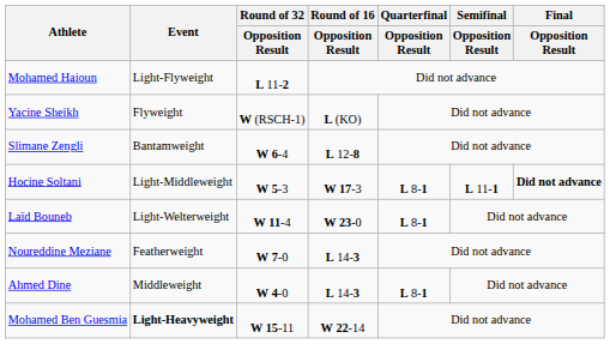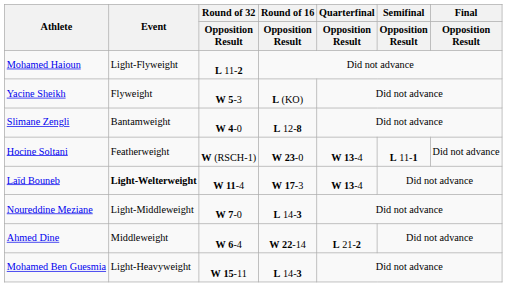 <table class=wikitable style=font-size:90%>
 <tr>
 <th rowspan=2>Athlete</th>
 <th rowspan=2>Event</th>
 <th>Round of 32</th>
 <th>Round of 16</th>
 <th>Quarterfinal</th>
 <th>Semifinal</th>
 <th>Final</th>
 </tr>
 <tr>
 <th>Opposition<br>Result</th>
 <th>Opposition<br>Result</th>
 <th>Opposition<br>Result</th>
 <th>Opposition<br>Result</th>
 <th>Opposition<br>Result</th>
 </tr>
 <tr>
 <td><a href='#'>Mohamed Haioun</a></td>
 <td>Light-Flyweight</td>
 <td align=center><br><strong>L</strong> 11-<strong>2</strong></td>
 <td colspan=4 align=center>Did not advance</td>
 </tr>
 <tr>
 <td><a href='#'>Yacine Sheikh</a></td>
 <td>Flyweight</td>
-<td align=center><br><strong>W</strong> (RSCH-1)</td>
+<td align=center><br><strong>W</strong> <strong>5</strong>-3</td>
 <td align=center><br><strong>L</strong> (KO)</td>
 <td colspan=3 align=center>Did not advance</td>
 </tr>
 <tr>
 <td><a href='#'>Slimane Zengli</a></td>
 <td>Bantamweight</td>
-<td align=center><br><strong>W</strong> <strong>6</strong>-4</td>
+<td align=center><br><strong>W</strong> <strong>4</strong>-0</td>
 <td align=center><br><strong>L</strong> 12-<strong>8</strong></td>
 <td colspan=3 align=center>Did not advance</td>
 </tr>
 <tr>
 <td><a href='#'>Hocine Soltani</a></td>
-<td>Light-Middleweight</td>
-<td align=center><br><strong>W</strong> <strong>5</strong>-3</td>
-<td align=center><br><strong>W</strong> <strong>17</strong>-3</td>
-<td align=center><br><strong>L</strong> 8-<strong>1</strong></td>
+<td>Featherweight</td>
+<td align=center><br><strong>W</strong> (RSCH-1)</td>
+<td align=center><br><strong>W</strong> <strong>23</strong>-0</td>
+<td align=center><br><strong>W</strong> <strong>13</strong>-4</td>
 <td align=center><br><strong>L</strong> 11-<strong>1</strong> </td>
-<td align=center><strong>Did not advance</strong></td>
+<td align=center>Did not advance</td>
 </tr>
 <tr>
 <td><a href='#'>Laïd Bouneb</a></td>
-<td>Light-Welterweight</td>
+<td><strong>Light-Welterweight</strong></td>
 <td align=center><br><strong>W</strong> <strong>11</strong>-4</td>
-<td align=center><br><strong>W</strong> <strong>23</strong>-0</td>
-<td align=center><br><strong>L</strong> 8-<strong>1</strong></td>
+<td align=center><br><strong>W</strong> <strong>17</strong>-3</td>
+<td align=center><br><strong>W</strong> <strong>13</strong>-4</td>
 <td colspan=3 align=center>Did not advance</td>
 </tr>
 <tr>
 <td><a href='#'>Noureddine Meziane</a></td>
-<td>Featherweight</td>
+<td>Light-Middleweight</td>
 <td align=center><br><strong>W</strong> <strong>7</strong>-0</td>
 <td align=center><br><strong>L</strong> 14-<strong>3</strong></td>
 <td colspan=3 align=center>Did not advance</td>
 </tr>
 <tr>
 <td><a href='#'>Ahmed Dine</a></td>
 <td>Middleweight</td>
-<td align=center><br><strong>W</strong> <strong>4</strong>-0</td>
-<td align=center><br><strong>L</strong> 14-<strong>3</strong></td>
-<td align=center><br><strong>L</strong> 8-<strong>1</strong></td>
+<td align=center><br><strong>W</strong> <strong>6</strong>-4</td>
+<td align=center><br><strong>W</strong> <strong>22</strong>-14</td>
+<td align=center><br><strong>L</strong> 21-<strong>2</strong></td>
 <td colspan=3 align=center>Did not advance</td>
 </tr>
 <tr>
 <td><a href='#'>Mohamed Ben Guesmia</a></td>
-<td><strong>Light-Heavyweight</strong></td>
+<td>Light-Heavyweight</td>
 <td align=center><br><strong>W</strong> <strong>15</strong>-11</td>
-<td align=center><br><strong>W</strong> <strong>22</strong>-14</td>
+<td align=center><br><strong>L</strong> 14-<strong>3</strong></td>
 <td colspan=3 align=center>Did not advance</td>
 </tr>
 </table>
